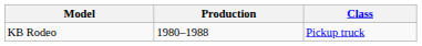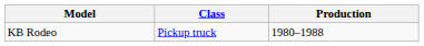 <table class="wikitable">
 <tr>
 <th style="width:200px;">Model</th>
+<th style="width:150px;"><a href='#'>Class</a></th>
 <th style="width:200px;">Production</th>
-<th style="width:150px;"><a href='#'>Class</a></th>
 </tr>
 <tr>
 <td valign="top">KB Rodeo</td>
+<td valign="top"><a href='#'>Pickup truck</a></td>
 <td valign="top">1980–1988</td>
-<td valign="top"><a href='#'>Pickup truck</a></td>
 </tr>
 </table>
